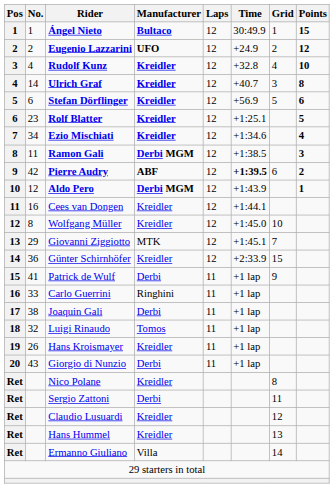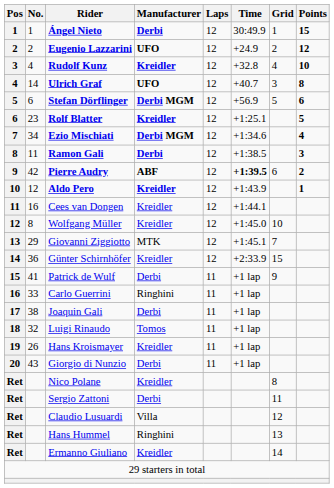 <table class="wikitable" style="font-size: 95%;">
 <tr>
 <th>Pos</th>
 <th>No.</th>
 <th>Rider</th>
 <th>Manufacturer</th>
 <th>Laps</th>
 <th>Time</th>
 <th>Grid</th>
 <th>Points</th>
 </tr>
 <tr>
 <th>1</th>
 <td>1</td>
 <td> <strong><a href='#'>Ángel Nieto</a></strong></td>
-<td><strong><a href='#'>Bultaco</a></strong></td>
+<td><strong><a href='#'>Derbi</a></strong></td>
 <td>12</td>
 <td>30:49.9</td>
 <td>1</td>
 <td><strong>15</strong></td>
 </tr>
 <tr>
 <th>2</th>
 <td>2</td>
 <td> <strong><a href='#'>Eugenio Lazzarini</a></strong></td>
 <td><strong>UFO</strong></td>
 <td>12</td>
 <td>+24.9</td>
 <td>2</td>
 <td><strong>12</strong></td>
 </tr>
 <tr>
 <th>3</th>
 <td>4</td>
 <td> <strong><a href='#'>Rudolf Kunz</a></strong></td>
 <td><strong><a href='#'>Kreidler</a></strong></td>
 <td>12</td>
 <td>+32.8</td>
 <td>4</td>
 <td><strong>10</strong></td>
 </tr>
 <tr>
 <th>4</th>
 <td>14</td>
 <td> <strong><a href='#'>Ulrich Graf</a></strong></td>
-<td><strong><a href='#'>Kreidler</a></strong></td>
+<td><strong>UFO</strong></td>
 <td>12</td>
 <td>+40.7</td>
 <td>3</td>
 <td><strong>8</strong></td>
 </tr>
 <tr>
 <th>5</th>
 <td>6</td>
 <td> <strong><a href='#'>Stefan Dörflinger</a></strong></td>
-<td><strong><a href='#'>Kreidler</a></strong></td>
+<td><strong><a href='#'>Derbi</a> MGM</strong></td>
 <td>12</td>
 <td>+56.9</td>
 <td>5</td>
 <td><strong>6</strong></td>
 </tr>
 <tr>
 <th>6</th>
 <td>23</td>
 <td> <strong><a href='#'>Rolf Blatter</a></strong></td>
 <td><strong><a href='#'>Kreidler</a></strong></td>
 <td>12</td>
 <td>+1:25.1</td>
 <td></td>
 <td><strong>5</strong></td>
 </tr>
 <tr>
 <th>7</th>
 <td>34</td>
 <td> <strong><a href='#'>Ezio Mischiati</a></strong></td>
-<td><strong><a href='#'>Kreidler</a></strong></td>
+<td><strong><a href='#'>Derbi</a> MGM</strong></td>
 <td>12</td>
 <td>+1:34.6</td>
 <td></td>
 <td><strong>4</strong></td>
 </tr>
 <tr>
 <th>8</th>
 <td>11</td>
 <td> <strong><a href='#'>Ramon Gali</a></strong></td>
-<td><strong><a href='#'>Derbi</a> MGM</strong></td>
+<td><strong><a href='#'>Derbi</a></strong></td>
 <td>12</td>
 <td>+1:38.5</td>
 <td></td>
 <td><strong>3</strong></td>
 </tr>
 <tr>
 <th>9</th>
 <td>42</td>
 <td> <strong><a href='#'>Pierre Audry</a></strong></td>
 <td><strong>ABF</strong></td>
 <td>12</td>
 <td><strong>+1:39.5</strong></td>
 <td>6</td>
 <td><strong>2</strong></td>
 </tr>
 <tr>
 <th>10</th>
 <td>12</td>
 <td> <strong><a href='#'>Aldo Pero</a></strong></td>
-<td><strong><a href='#'>Derbi</a> MGM</strong></td>
+<td><strong><a href='#'>Kreidler</a></strong></td>
 <td>12</td>
 <td>+1:43.9</td>
 <td></td>
 <td><strong>1</strong></td>
 </tr>
 <tr>
 <th>11</th>
 <td>16</td>
 <td> <a href='#'>Cees van Dongen</a></td>
 <td><a href='#'>Kreidler</a></td>
 <td>12</td>
 <td>+1:44.1</td>
 <td></td>
 <td></td>
 </tr>
 <tr>
 <th>12</th>
 <td>8</td>
 <td> <a href='#'>Wolfgang Müller</a></td>
 <td><a href='#'>Kreidler</a></td>
 <td>12</td>
 <td>+1:45.0</td>
 <td>10</td>
 <td></td>
 </tr>
 <tr>
 <th>13</th>
 <td>29</td>
 <td> <a href='#'>Giovanni Ziggiotto</a></td>
 <td>MTK</td>
 <td>12</td>
 <td>+1:45.1</td>
 <td>7</td>
 <td></td>
 </tr>
 <tr>
 <th>14</th>
 <td>36</td>
 <td> <a href='#'>Günter Schirnhöfer</a></td>
 <td><a href='#'>Kreidler</a></td>
 <td>12</td>
 <td>+2:33.9</td>
 <td>15</td>
 <td></td>
 </tr>
 <tr>
 <th>15</th>
 <td>41</td>
 <td> <a href='#'>Patrick de Wulf</a></td>
 <td><a href='#'>Derbi</a></td>
 <td>11</td>
 <td>+1 lap</td>
 <td>9</td>
 <td></td>
 </tr>
 <tr>
 <th>16</th>
 <td>33</td>
 <td> <a href='#'>Carlo Guerrini</a></td>
 <td>Ringhini</td>
 <td>11</td>
 <td>+1 lap</td>
 <td></td>
 <td></td>
 </tr>
 <tr>
 <th>17</th>
 <td>38</td>
 <td> <a href='#'>Joaquin Gali</a></td>
 <td><a href='#'>Derbi</a></td>
 <td>11</td>
 <td>+1 lap</td>
 <td></td>
 <td></td>
 </tr>
 <tr>
 <th>18</th>
 <td>32</td>
 <td> <a href='#'>Luigi Rinaudo</a></td>
 <td><a href='#'>Tomos</a></td>
 <td>11</td>
 <td>+1 lap</td>
 <td></td>
 <td></td>
 </tr>
 <tr>
 <th>19</th>
 <td>26</td>
 <td> <a href='#'>Hans Kroismayer</a></td>
 <td><a href='#'>Kreidler</a></td>
 <td>11</td>
 <td>+1 lap</td>
 <td></td>
 <td></td>
 </tr>
 <tr>
 <th>20</th>
 <td>43</td>
 <td> <a href='#'>Giorgio di Nunzio</a></td>
 <td><a href='#'>Derbi</a></td>
 <td>11</td>
 <td>+1 lap</td>
 <td></td>
 <td></td>
 </tr>
 <tr>
 <th>Ret</th>
 <td></td>
 <td> <a href='#'>Nico Polane</a></td>
 <td><a href='#'>Kreidler</a></td>
 <td></td>
 <td></td>
 <td>8</td>
 <td></td>
 </tr>
 <tr>
 <th>Ret</th>
 <td></td>
 <td> <a href='#'>Sergio Zattoni</a></td>
 <td><a href='#'>Derbi</a></td>
 <td></td>
 <td></td>
 <td>11</td>
 <td></td>
 </tr>
 <tr>
 <th>Ret</th>
 <td></td>
 <td> <a href='#'>Claudio Lusuardi</a></td>
-<td><a href='#'>Kreidler</a></td>
+<td>Villa</td>
 <td></td>
 <td></td>
 <td>12</td>
 <td></td>
 </tr>
 <tr>
 <th>Ret</th>
 <td></td>
 <td> <a href='#'>Hans Hummel</a></td>
-<td><a href='#'>Kreidler</a></td>
+<td>Ringhini</td>
 <td></td>
 <td></td>
 <td>13</td>
 <td></td>
 </tr>
 <tr>
 <th>Ret</th>
 <td></td>
 <td> <a href='#'>Ermanno Giuliano</a></td>
-<td>Villa</td>
+<td><a href='#'>Kreidler</a></td>
 <td></td>
 <td></td>
 <td>14</td>
 <td></td>
 </tr>
 <tr>
 <td colspan=8 align=center>29 starters in total</td>
 </tr>
 <tr>
 <th colspan=8></th>
 </tr>
 </table>
